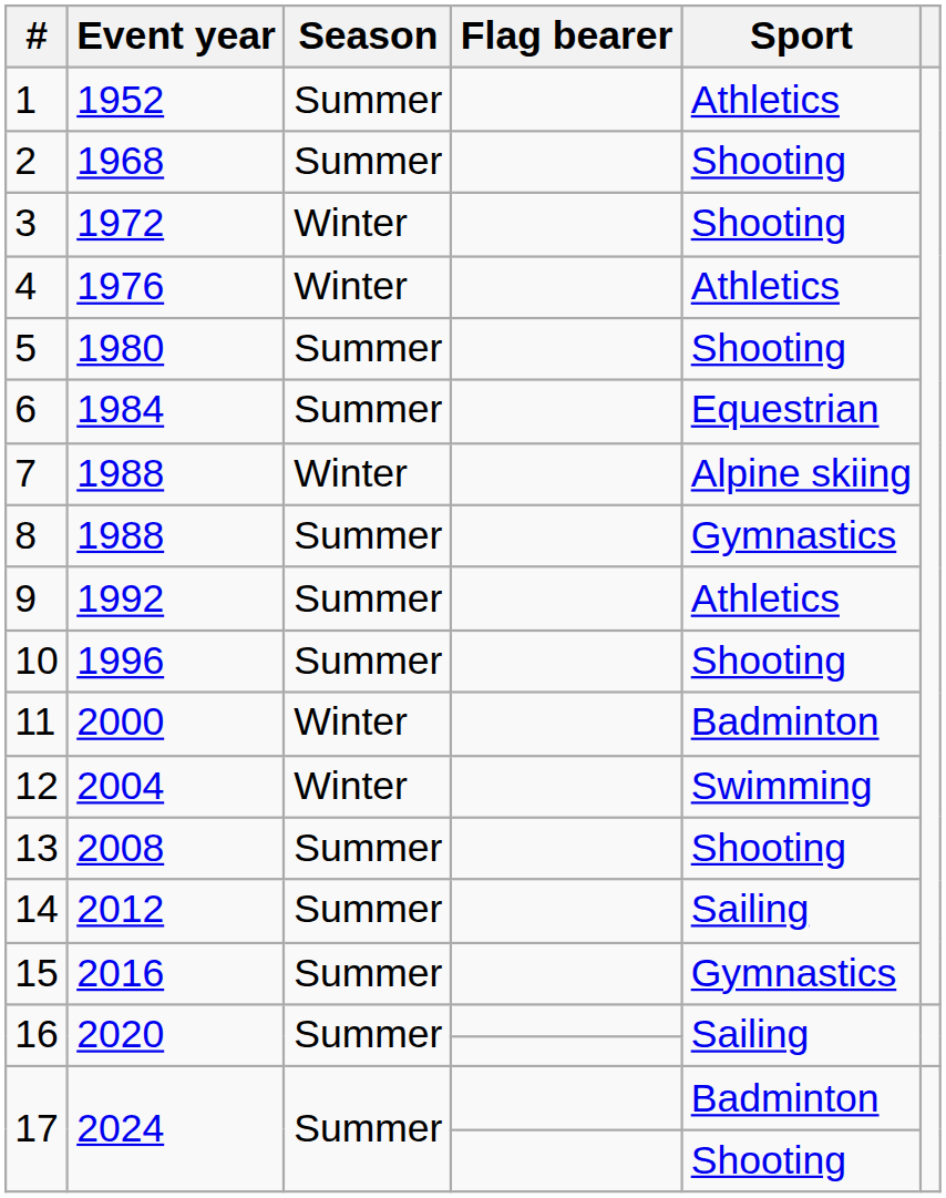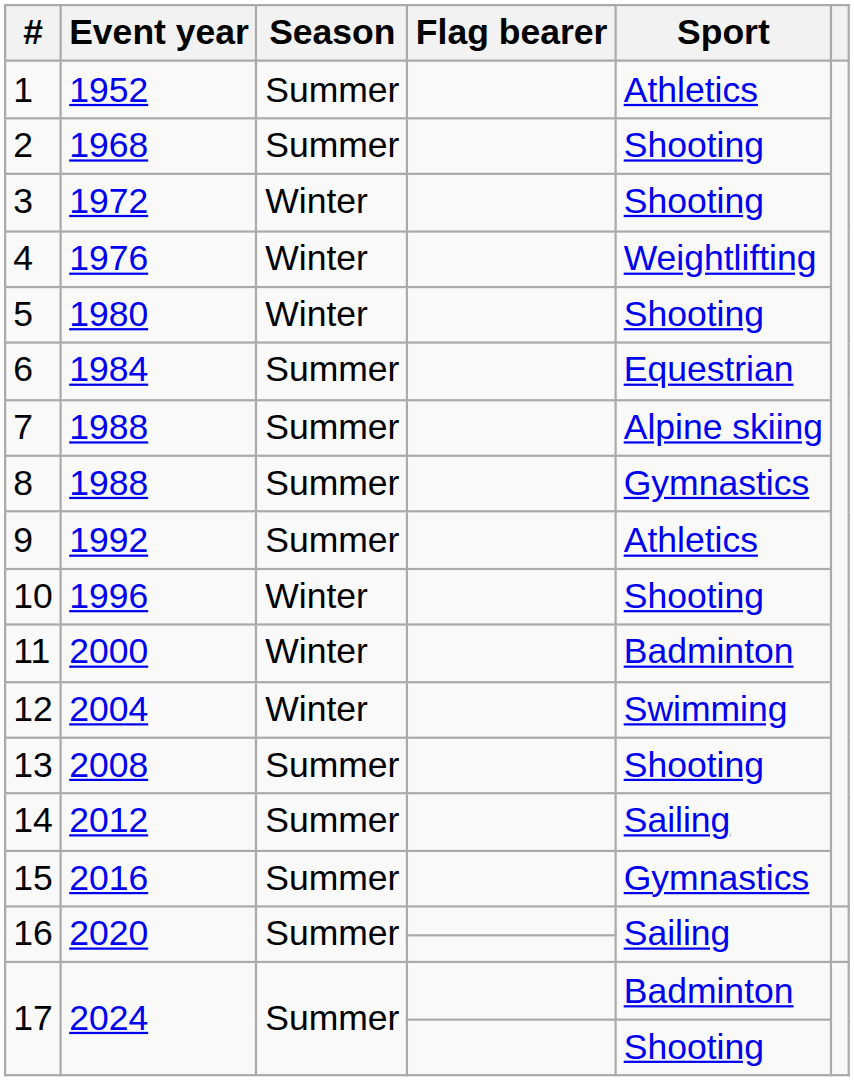 <table class="wikitable sortable">
 <tr>
 <th>#</th>
 <th>Event year</th>
 <th>Season</th>
 <th>Flag bearer</th>
 <th>Sport</th>
 <th></th>
 </tr>
 <tr>
 <td>1</td>
 <td><a href='#'>1952</a></td>
 <td>Summer</td>
 <td></td>
 <td><a href='#'>Athletics</a></td>
 <td rowspan=15></td>
 </tr>
 <tr>
 <td>2</td>
 <td><a href='#'>1968</a></td>
 <td>Summer</td>
 <td></td>
 <td><a href='#'>Shooting</a></td>
 </tr>
 <tr>
 <td>3</td>
 <td><a href='#'>1972</a></td>
 <td>Winter</td>
 <td></td>
 <td><a href='#'>Shooting</a></td>
 </tr>
 <tr>
 <td>4</td>
 <td><a href='#'>1976</a></td>
 <td>Winter</td>
 <td></td>
-<td><a href='#'>Athletics</a></td>
+<td><a href='#'>Weightlifting</a></td>
 </tr>
 <tr>
 <td>5</td>
 <td><a href='#'>1980</a></td>
-<td>Summer</td>
+<td>Winter</td>
 <td></td>
 <td><a href='#'>Shooting</a></td>
 </tr>
 <tr>
 <td>6</td>
 <td><a href='#'>1984</a></td>
 <td>Summer</td>
 <td></td>
 <td><a href='#'>Equestrian</a></td>
 </tr>
 <tr>
 <td>7</td>
 <td><a href='#'>1988</a></td>
-<td>Winter</td>
+<td>Summer</td>
 <td></td>
 <td><a href='#'>Alpine skiing</a></td>
 </tr>
 <tr>
 <td>8</td>
 <td><a href='#'>1988</a></td>
 <td>Summer</td>
 <td></td>
 <td><a href='#'>Gymnastics</a></td>
 </tr>
 <tr>
 <td>9</td>
 <td><a href='#'>1992</a></td>
 <td>Summer</td>
 <td></td>
 <td><a href='#'>Athletics</a></td>
 </tr>
 <tr>
 <td>10</td>
 <td><a href='#'>1996</a></td>
-<td>Summer</td>
+<td>Winter</td>
 <td></td>
 <td><a href='#'>Shooting</a></td>
 </tr>
 <tr>
 <td>11</td>
 <td><a href='#'>2000</a></td>
 <td>Winter</td>
 <td></td>
 <td><a href='#'>Badminton</a></td>
 </tr>
 <tr>
 <td>12</td>
 <td><a href='#'>2004</a></td>
 <td>Winter</td>
 <td></td>
 <td><a href='#'>Swimming</a></td>
 </tr>
 <tr>
 <td>13</td>
 <td><a href='#'>2008</a></td>
 <td>Summer</td>
 <td></td>
 <td><a href='#'>Shooting</a></td>
 </tr>
 <tr>
 <td>14</td>
 <td><a href='#'>2012</a></td>
 <td>Summer</td>
 <td></td>
 <td><a href='#'>Sailing</a></td>
 </tr>
 <tr>
 <td>15</td>
 <td><a href='#'>2016</a></td>
 <td>Summer</td>
 <td></td>
 <td><a href='#'>Gymnastics</a></td>
 </tr>
 <tr>
 <td rowspan="2">16</td>
 <td rowspan="2"><a href='#'>2020</a></td>
 <td rowspan="2">Summer</td>
 <td></td>
 <td rowspan="2"><a href='#'>Sailing</a></td>
 <td rowspan="2"></td>
 </tr>
 <tr>
 <td></td>
 </tr>
 <tr>
 <td rowspan=2>17</td>
 <td rowspan=2><a href='#'>2024</a></td>
 <td rowspan=2>Summer</td>
 <td></td>
 <td><a href='#'>Badminton</a></td>
 <td rowspan=2></td>
 </tr>
 <tr>
 <td></td>
 <td><a href='#'>Shooting</a></td>
 </tr>
 </table>
